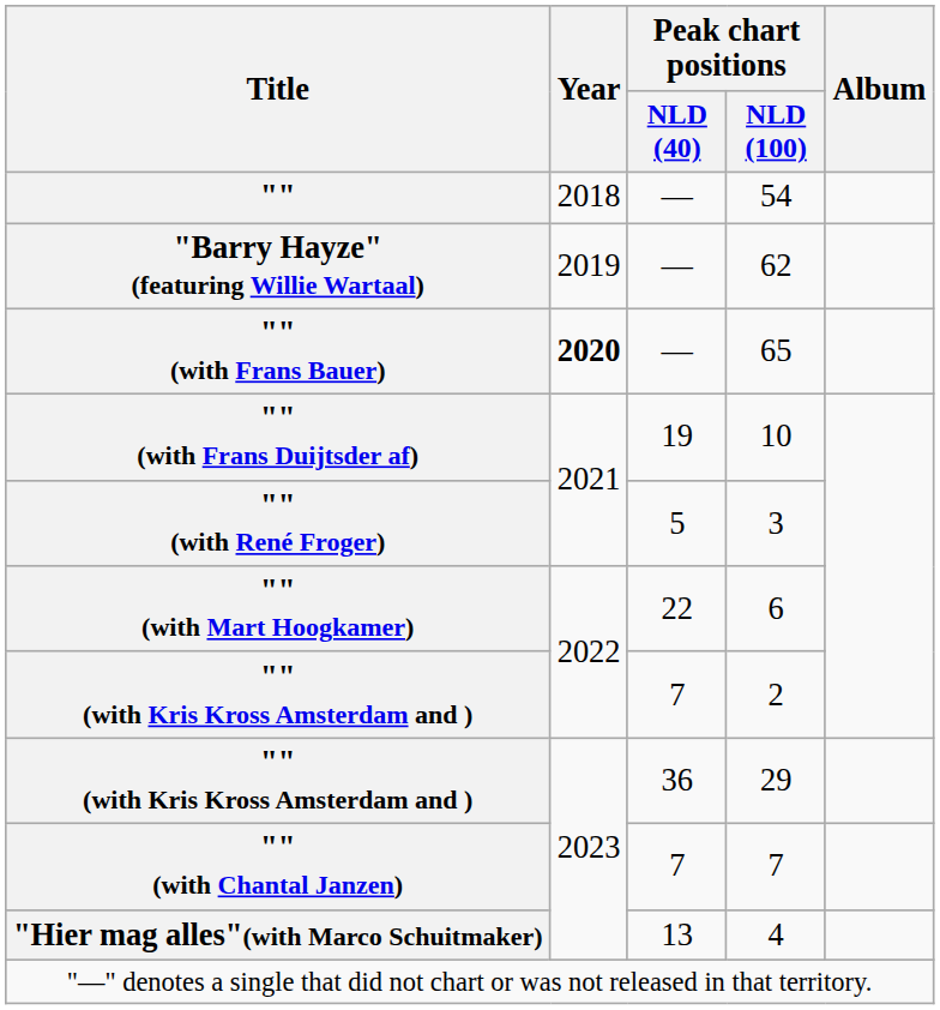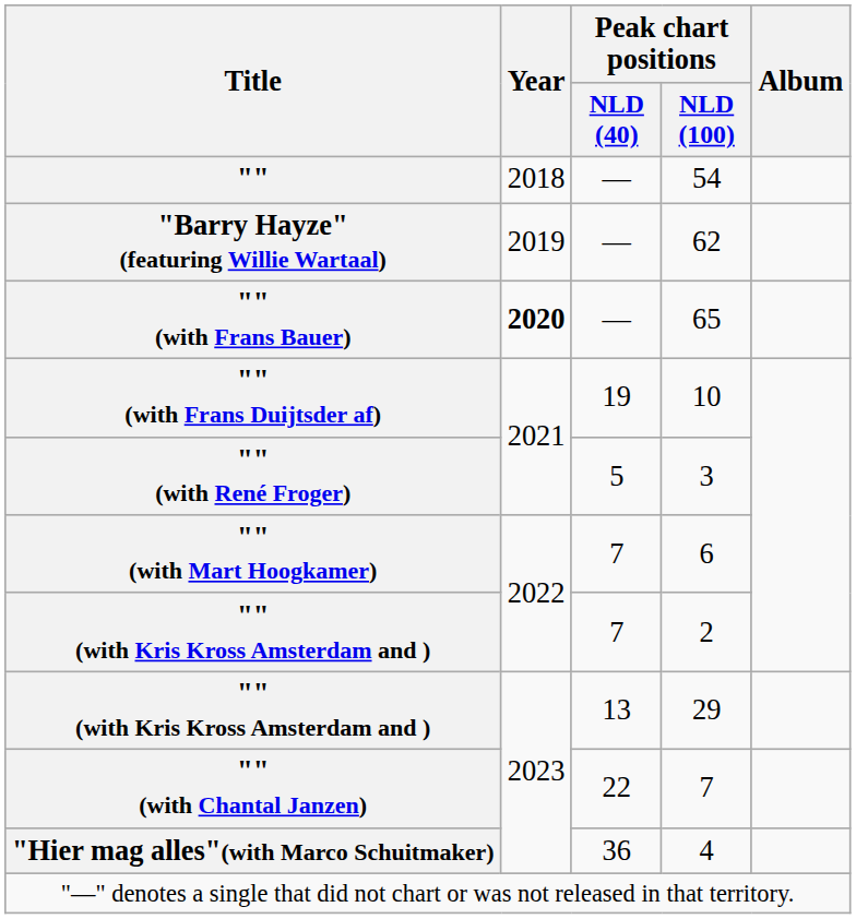 <table class="wikitable plainrowheaders" style="text-align:center;">
 <tr>
 <th scope="col" rowspan="2">Title</th>
 <th scope="col" rowspan="2">Year</th>
 <th colspan="2">Peak chart positions</th>
 <th scope="col" rowspan="2">Album</th>
 </tr>
 <tr>
 <th scope="col" style="width:3em;font-size:90%;"><a href='#'>NLD<br>(40)</a><br></th>
 <th scope="col" style="width:3em;font-size:90%;"><a href='#'>NLD<br>(100)</a><br></th>
 </tr>
 <tr>
 <th scope="row">""</th>
 <td>2018</td>
 <td>—</td>
 <td>54</td>
 <td></td>
 </tr>
 <tr>
 <th scope="row">"Barry Hayze"<br><small>(featuring <a href='#'>Willie Wartaal</a>)</small></th>
 <td>2019</td>
 <td>—</td>
 <td>62</td>
 <td></td>
 </tr>
 <tr>
 <th scope="row">""<br><small>(with <a href='#'>Frans Bauer</a>)</small></th>
 <td><strong>2020</strong></td>
 <td>—</td>
 <td>65</td>
 <td></td>
 </tr>
 <tr>
 <th scope="row">""<br><small>(with <a href='#'>Frans Duijtsder af</a>)</small></th>
 <td rowspan="2">2021</td>
 <td>19</td>
 <td>10</td>
 <td rowspan="4"></td>
 </tr>
 <tr>
 <th scope="row">""<br><small>(with <a href='#'>René Froger</a>)</small></th>
 <td>5</td>
 <td>3</td>
 </tr>
 <tr>
 <th scope="row">""<br><small>(with <a href='#'>Mart Hoogkamer</a>)</small></th>
 <td rowspan="2">2022</td>
-<td>22</td>
+<td>7</td>
 <td>6</td>
 </tr>
 <tr>
 <th scope="row">""<br><small>(with <a href='#'>Kris Kross Amsterdam</a> and )</small></th>
 <td>7</td>
 <td>2</td>
 </tr>
 <tr>
 <th scope="row">""<br><small>(with Kris Kross Amsterdam and )</small></th>
 <td rowspan="3">2023</td>
-<td>36</td>
+<td>13</td>
 <td>29</td>
 <td></td>
 </tr>
 <tr>
 <th scope="row">""<br><small>(with <a href='#'>Chantal Janzen</a>)</small></th>
-<td>7</td>
+<td>22</td>
 <td>7</td>
 <td></td>
 </tr>
 <tr>
 <th scope="row">"Hier mag alles"<small>(with Marco Schuitmaker)</small></th>
-<td>13</td>
+<td>36</td>
 <td>4</td>
 <td></td>
 </tr>
 <tr>
 <td colspan="5" style="font-size:85%">"—" denotes a single that did not chart or was not released in that territory.</td>
 </tr>
 </table>
